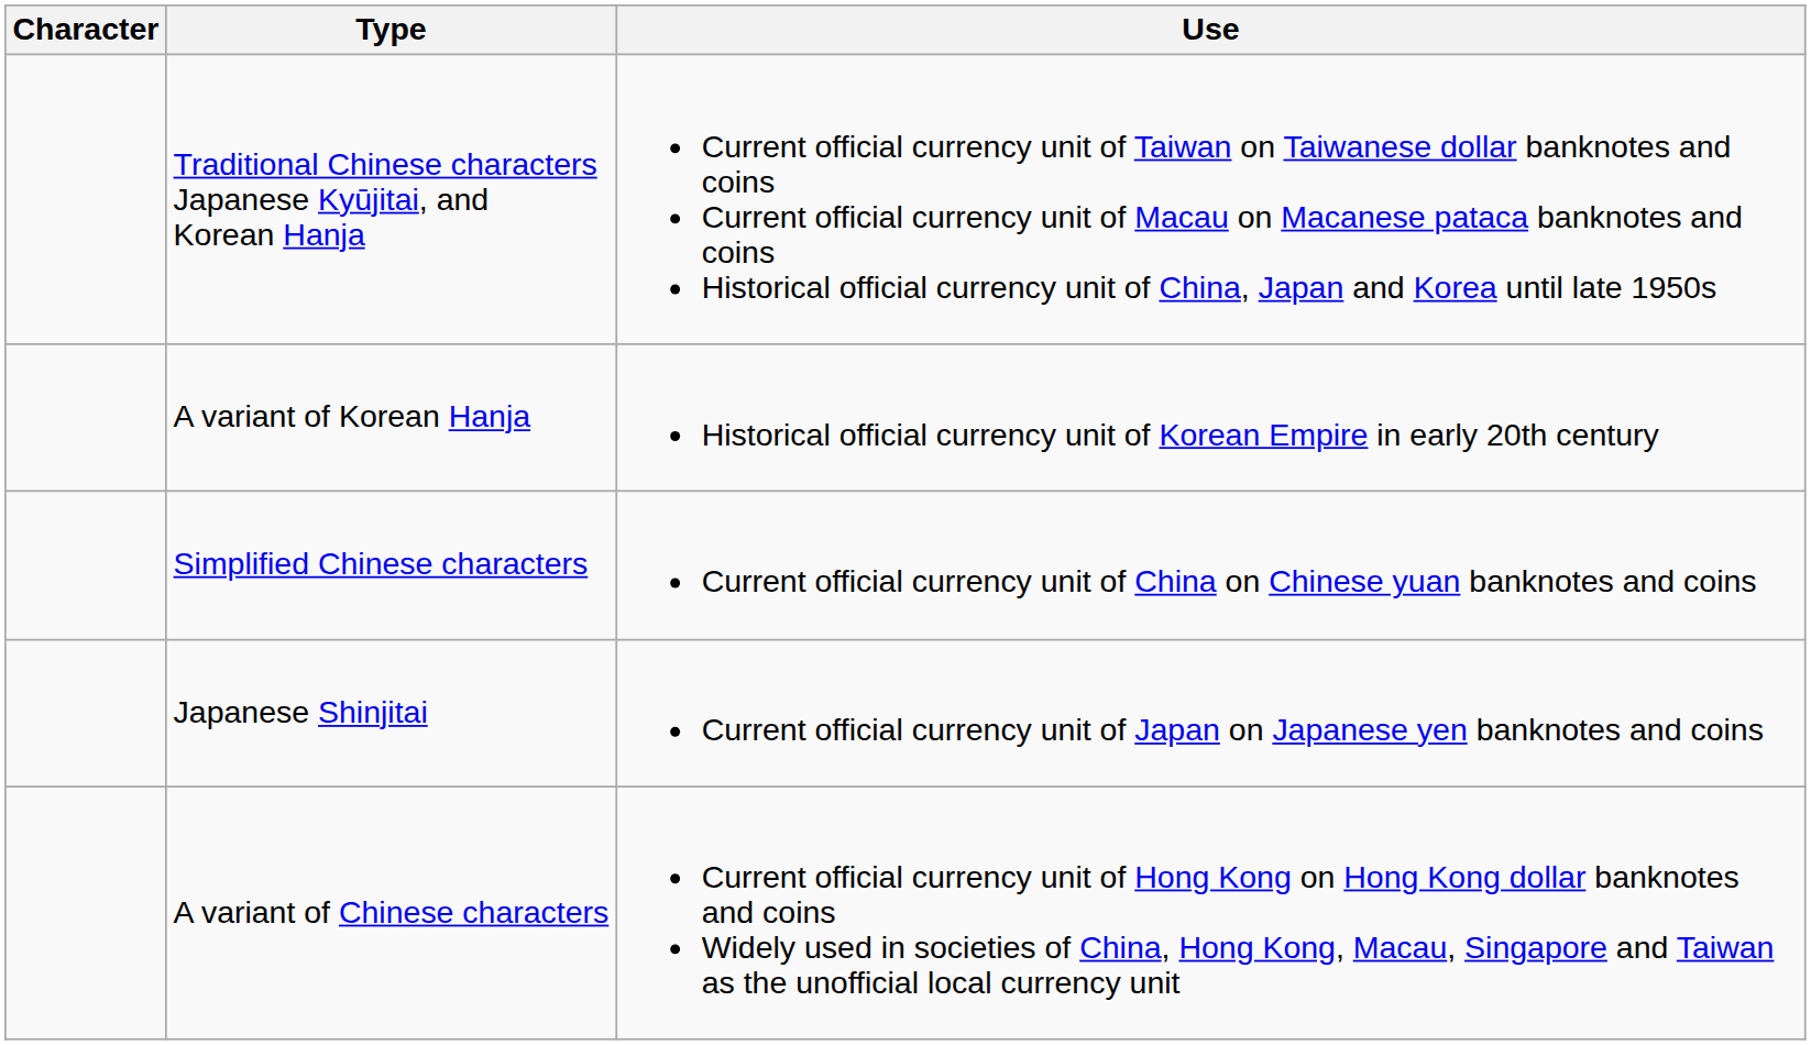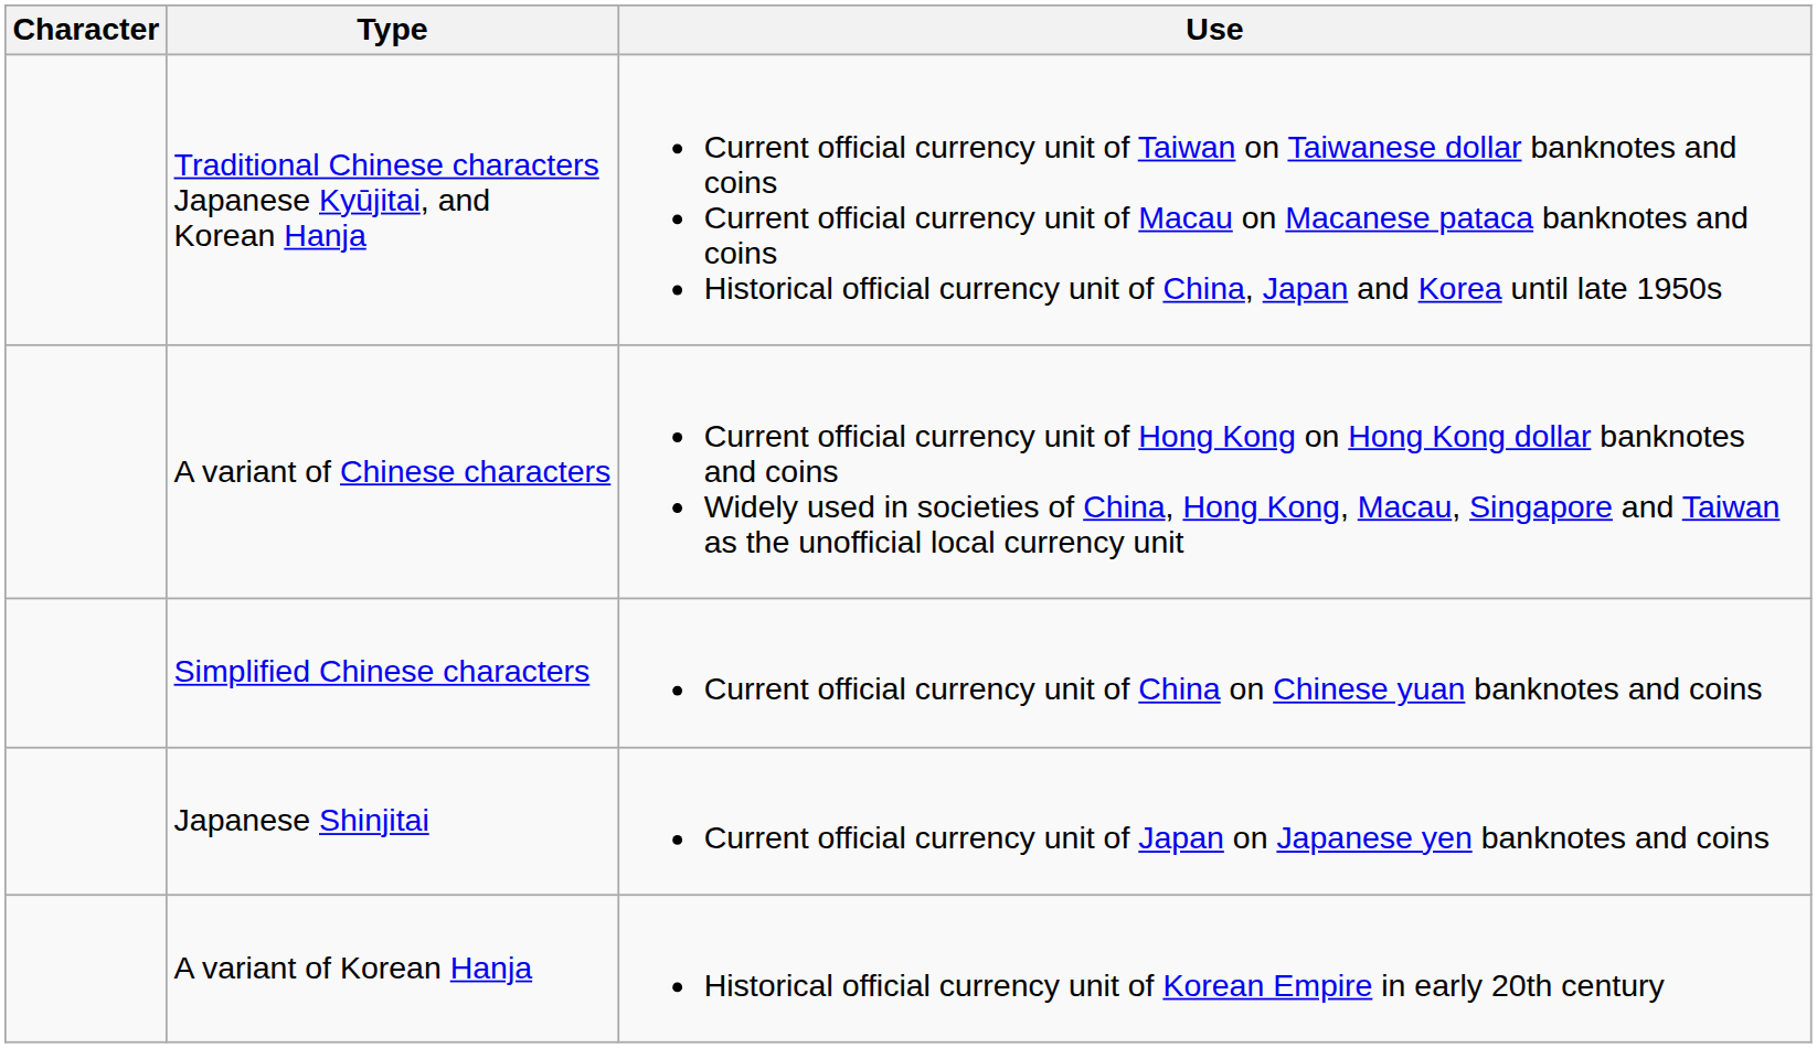 <table class=wikitable>
 <tr>
 <th>Character</th>
 <th>Type</th>
 <th width=600>Use</th>
 </tr>
 <tr>
 <td align=center></td>
 <td><a href='#'>Traditional Chinese characters</a><br>Japanese <a href='#'>Kyūjitai</a>, and<br>Korean <a href='#'>Hanja</a></td>
 <td><br><ul><li>Current official currency unit of <a href='#'>Taiwan</a> on <a href='#'>Taiwanese dollar</a> banknotes and coins</li><li>Current official currency unit of <a href='#'>Macau</a> on <a href='#'>Macanese pataca</a> banknotes and coins</li><li>Historical official currency unit of <a href='#'>China</a>, <a href='#'>Japan</a> and <a href='#'>Korea</a> until late 1950s</li></ul></td>
 </tr>
 <tr>
 <td align=center></td>
-<td>A variant of Korean <a href='#'>Hanja</a></td>
-<td><br><ul><li>Historical official currency unit of <a href='#'>Korean Empire</a> in early 20th century</li></ul></td>
+<td>A variant of <a href='#'>Chinese characters</a></td>
+<td><br><ul><li>Current official currency unit of <a href='#'>Hong Kong</a> on <a href='#'>Hong Kong dollar</a> banknotes and coins</li><li>Widely used in societies of <a href='#'>China</a>, <a href='#'>Hong Kong</a>, <a href='#'>Macau</a>, <a href='#'>Singapore</a> and <a href='#'>Taiwan</a> as the unofficial local currency unit</li></ul></td>
 </tr>
 <tr>
 <td align=center></td>
 <td><a href='#'>Simplified Chinese characters</a></td>
 <td><br><ul><li>Current official currency unit of <a href='#'>China</a> on <a href='#'>Chinese yuan</a> banknotes and coins</li></ul></td>
 </tr>
 <tr>
 <td align=center></td>
 <td>Japanese <a href='#'>Shinjitai</a></td>
 <td><br><ul><li>Current official currency unit of <a href='#'>Japan</a> on <a href='#'>Japanese yen</a> banknotes and coins</li></ul></td>
 </tr>
 <tr>
 <td align=center></td>
-<td>A variant of <a href='#'>Chinese characters</a></td>
-<td><br><ul><li>Current official currency unit of <a href='#'>Hong Kong</a> on <a href='#'>Hong Kong dollar</a> banknotes and coins</li><li>Widely used in societies of <a href='#'>China</a>, <a href='#'>Hong Kong</a>, <a href='#'>Macau</a>, <a href='#'>Singapore</a> and <a href='#'>Taiwan</a> as the unofficial local currency unit</li></ul></td>
+<td>A variant of Korean <a href='#'>Hanja</a></td>
+<td><br><ul><li>Historical official currency unit of <a href='#'>Korean Empire</a> in early 20th century</li></ul></td>
 </tr>
 </table>
